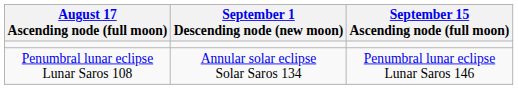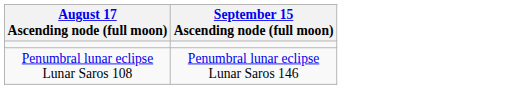 <table class="wikitable">
 <tr>
 <th><a href='#'>August 17</a><br>Ascending node (full moon)</th>
-<th><a href='#'>September 1</a><br>Descending node (new moon)</th>
 <th><a href='#'>September 15</a><br>Ascending node (full moon)</th>
 </tr>
 <tr>
 <td></td>
 <td></td>
-<td></td>
 </tr>
 <tr align=center>
 <td><a href='#'>Penumbral lunar eclipse</a><br>Lunar Saros 108</td>
-<td><a href='#'>Annular solar eclipse</a><br>Solar Saros 134</td>
 <td><a href='#'>Penumbral lunar eclipse</a><br>Lunar Saros 146</td>
 </tr>
 </table>
